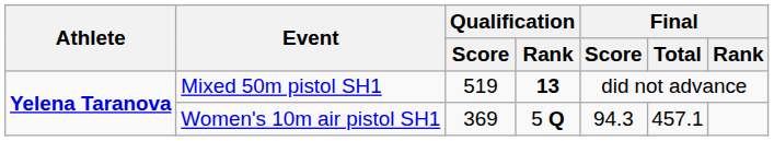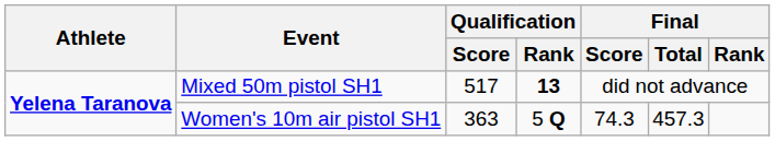 <table class=wikitable style="font-size:90%">
 <tr>
 <th rowspan="2">Athlete</th>
 <th rowspan="2">Event</th>
 <th colspan="2">Qualification</th>
 <th colspan="3">Final</th>
 </tr>
 <tr>
 <th>Score</th>
 <th>Rank</th>
 <th>Score</th>
 <th>Total</th>
 <th>Rank</th>
 </tr>
 <tr>
 <td rowspan="2"><strong><a href='#'>Yelena Taranova</a></strong></td>
 <td><a href='#'>Mixed 50m pistol SH1</a></td>
-<td align=center>519</td>
+<td align=center>517</td>
 <td align=center><strong>13</strong></td>
 <td align=center colspan="3">did not advance</td>
 </tr>
 <tr>
 <td><a href='#'>Women's 10m air pistol SH1</a></td>
-<td align=center>369</td>
+<td align=center>363</td>
 <td align=center>5 <strong>Q</strong></td>
-<td align=center>94.3</td>
-<td align=center>457.1</td>
+<td align=center>74.3</td>
+<td align=center>457.3</td>
 <td align=center></td>
 </tr>
 </table>
